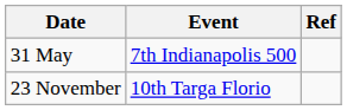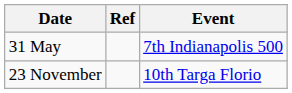 <table class="wikitable" style="font-size: 85%">
 <tr>
 <th>Date</th>
+<th>Ref</th>
 <th>Event</th>
-<th>Ref</th>
 </tr>
 <tr>
 <td>31 May</td>
+<td></td>
 <td><a href='#'>7th Indianapolis 500</a></td>
-<td></td>
 </tr>
 <tr>
 <td>23 November</td>
+<td></td>
 <td><a href='#'>10th Targa Florio</a></td>
-<td></td>
 </tr>
 </table>
